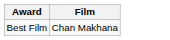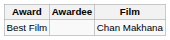 <table class="wikitable">
 <tr>
 <th>Award</th>
+<th>Awardee</th>
 <th>Film</th>
 </tr>
 <tr>
 <td>Best Film</td>
+<td></td>
 <td>Chan Makhana</td>
 </tr>
 </table>
